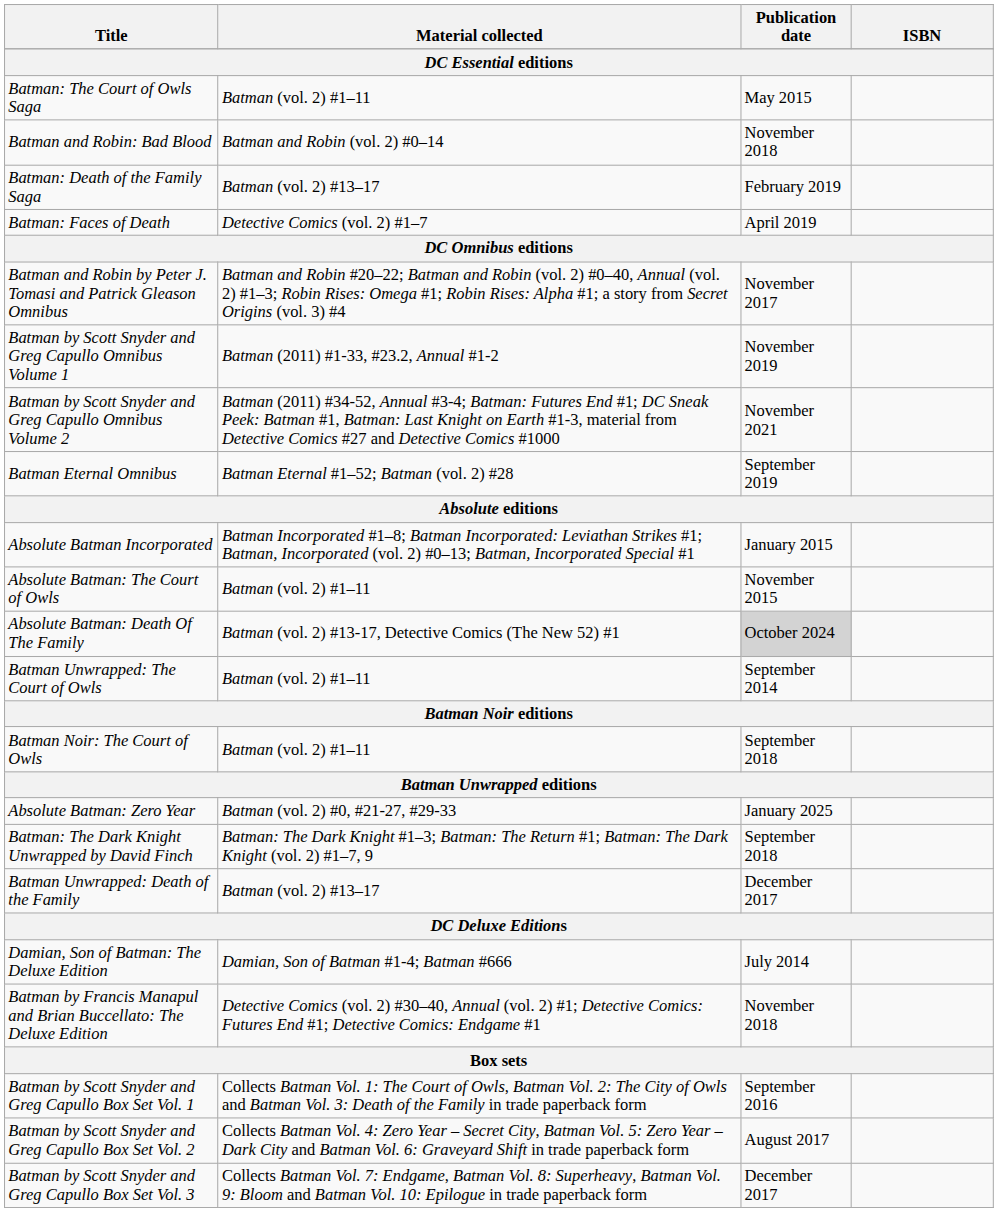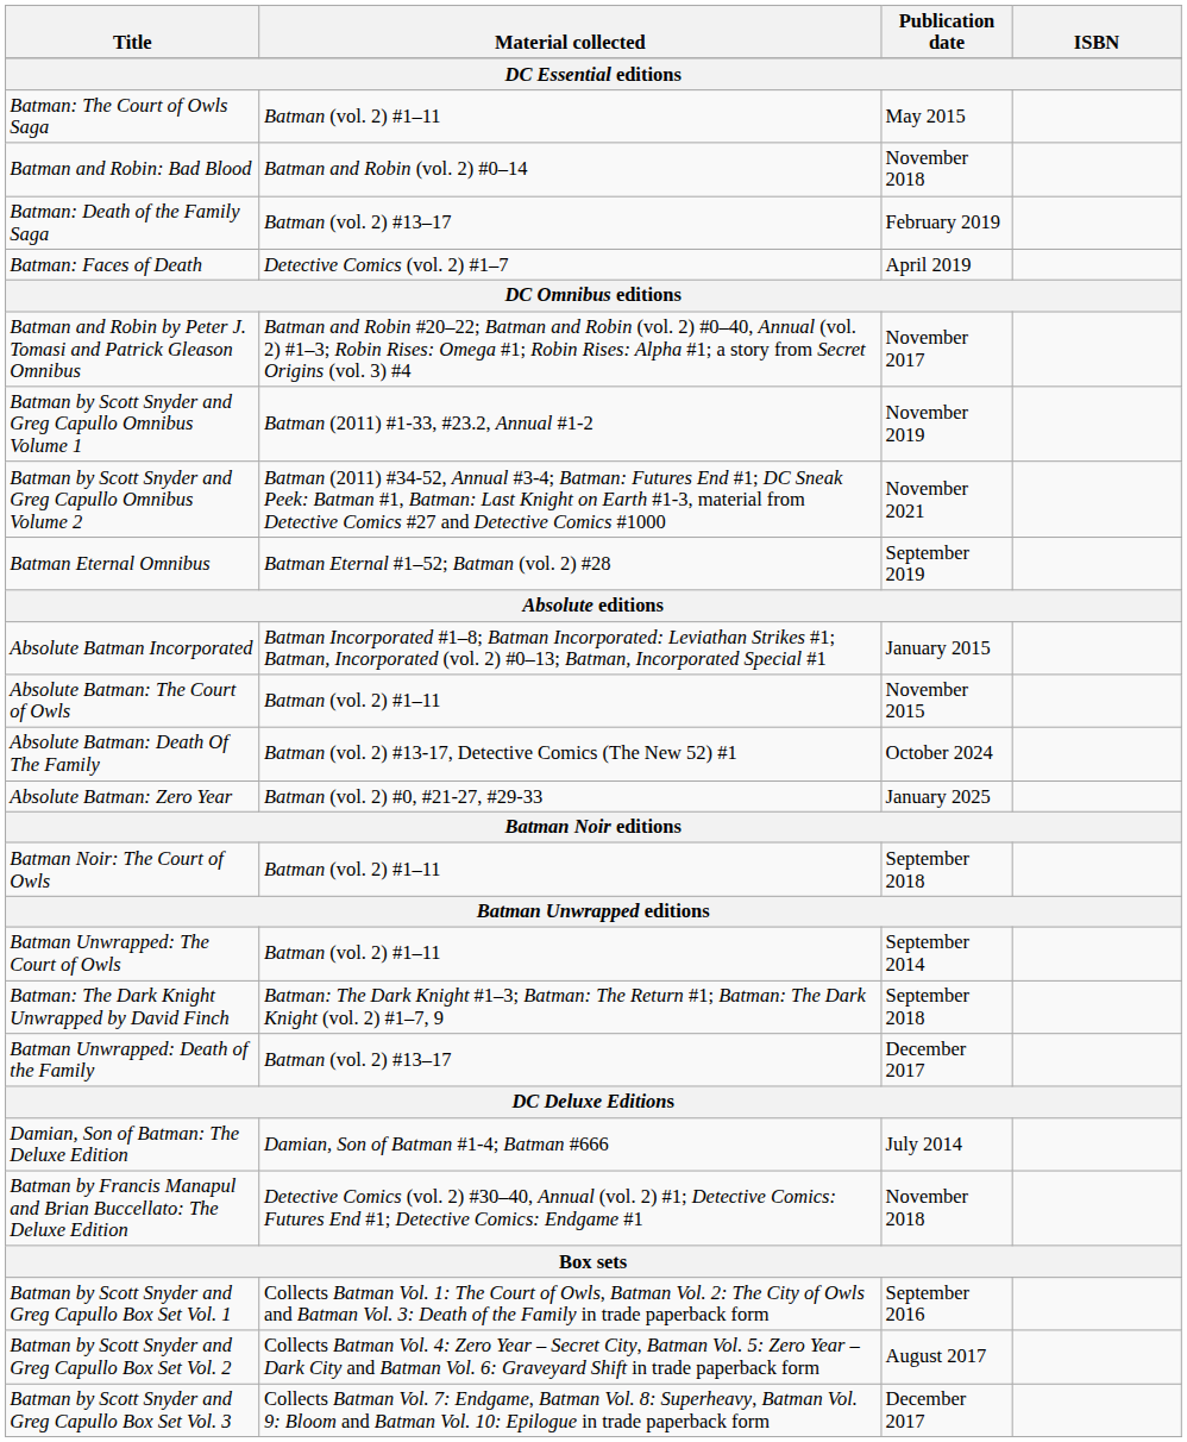 <table class="wikitable collapsible">
 <tr>
 <th style="vertical-align:bottom; width:200px;">Title</th>
 <th style="vertical-align:bottom; width:500px;" class="unsortable">Material collected</th>
 <th style="vertical-align:bottom; width:100px;">Publication date</th>
 <th style="vertical-align:bottom; width:130px;">ISBN</th>
 </tr>
 <tr style="vertical-align:top;">
 </tr>
 <tr>
 <th colspan="4"><em>DC Essential</em> editions</th>
 </tr>
 <tr>
 <td><em>Batman: The Court of Owls Saga</em></td>
 <td><em>Batman</em> (vol. 2) #1–11</td>
 <td>May 2015</td>
 <td></td>
 </tr>
 <tr>
 <td><em>Batman and Robin: Bad Blood</em></td>
 <td><em>Batman and Robin</em> (vol. 2) #0–14</td>
 <td>November 2018</td>
 <td></td>
 </tr>
 <tr>
 <td><em>Batman: Death of the Family Saga</em></td>
 <td><em>Batman</em> (vol. 2) #13–17</td>
 <td>February 2019</td>
 <td></td>
 </tr>
 <tr>
 <td><em>Batman: Faces of Death</em></td>
 <td><em>Detective Comics</em> (vol. 2) #1–7</td>
 <td>April 2019</td>
 <td></td>
 </tr>
 <tr>
 <th colspan="4"><em>DC Omnibus</em> editions</th>
 </tr>
 <tr>
 <td><em>Batman and Robin by Peter J. Tomasi and Patrick Gleason Omnibus</em></td>
 <td><em>Batman and Robin</em> #20–22; <em>Batman and Robin</em> (vol. 2) #0–40, <em>Annual</em> (vol. 2) #1–3; <em>Robin Rises: Omega</em> #1; <em>Robin Rises: Alpha</em> #1; a story from <em>Secret Origins</em> (vol. 3) #4</td>
 <td>November 2017</td>
 <td></td>
 </tr>
 <tr>
 <td><em>Batman by Scott Snyder and Greg Capullo Omnibus Volume 1</em></td>
 <td><em>Batman</em> (2011) #1-33, #23.2, <em>Annual</em> #1-2</td>
 <td>November 2019</td>
 <td></td>
 </tr>
 <tr>
 <td><em>Batman by Scott Snyder and Greg Capullo Omnibus Volume 2</em></td>
 <td><em>Batman</em> (2011) #34-52, <em>Annual</em> #3-4; <em>Batman: Futures End</em> #1; <em>DC Sneak Peek: Batman</em> #1, <em>Batman: Last Knight on Earth</em> #1-3, material from <em>Detective Comics</em> #27 and <em>Detective Comics</em> #1000</td>
 <td>November 2021</td>
 <td></td>
 </tr>
 <tr>
 <td><em>Batman Eternal Omnibus</em></td>
 <td><em>Batman Eternal</em> #1–52; <em>Batman </em> (vol. 2) #28</td>
 <td>September 2019</td>
 <td></td>
 </tr>
 <tr>
 <th colspan="4"><em>Absolute</em> editions</th>
 </tr>
 <tr>
 <td><em>Absolute Batman Incorporated</em></td>
 <td><em>Batman Incorporated</em> #1–8; <em>Batman Incorporated: Leviathan Strikes</em> #1; <em>Batman, Incorporated</em> (vol. 2) #0–13; <em>Batman, Incorporated Special</em> #1</td>
 <td>January 2015</td>
 <td></td>
 </tr>
 <tr>
 <td><em>Absolute Batman: The Court of Owls</em></td>
 <td><em>Batman</em> (vol. 2) #1–11</td>
 <td>November 2015</td>
 <td></td>
 </tr>
 <tr>
 <td><em>Absolute Batman: Death Of The Family</em></td>
 <td><em>Batman</em> (vol. 2) #13-17, Detective Comics (The New 52) #1</td>
-<td style="background: lightgrey;">October 2024</td>
+<td>October 2024</td>
 <td></td>
 </tr>
 <tr>
-<td><em>Batman Unwrapped: The Court of Owls</em></td>
-<td><em>Batman</em> (vol. 2) #1–11</td>
-<td>September 2014</td>
+<td><em>Absolute Batman: Zero Year</em></td>
+<td><em>Batman</em> (vol. 2) #0, #21-27, #29-33</td>
+<td>January 2025</td>
 <td></td>
 </tr>
 <tr>
 <th colspan="4"><em>Batman Noir</em> editions</th>
 </tr>
 <tr>
 <td><em>Batman Noir: The Court of Owls</em></td>
 <td><em>Batman</em> (vol. 2) #1–11</td>
 <td>September 2018</td>
 <td></td>
 </tr>
 <tr>
 <th colspan="4"><em>Batman Unwrapped</em> editions</th>
 </tr>
 <tr>
-<td><em>Absolute Batman: Zero Year</em></td>
-<td><em>Batman</em> (vol. 2) #0, #21-27, #29-33</td>
-<td>January 2025</td>
+<td><em>Batman Unwrapped: The Court of Owls</em></td>
+<td><em>Batman</em> (vol. 2) #1–11</td>
+<td>September 2014</td>
 <td></td>
 </tr>
 <tr>
 <td><em>Batman: The Dark Knight Unwrapped by David Finch</em></td>
 <td><em>Batman: The Dark Knight</em> #1–3; <em>Batman: The Return</em> #1; <em>Batman: The Dark Knight</em> (vol. 2) #1–7, 9</td>
 <td>September 2018</td>
 <td></td>
 </tr>
 <tr>
 <td><em>Batman Unwrapped: Death of the Family</em></td>
 <td><em>Batman</em> (vol. 2) #13–17</td>
 <td>December 2017</td>
 <td></td>
 </tr>
 <tr>
 <th colspan="4"><em>DC Deluxe Edition</em>s</th>
 </tr>
 <tr>
 <td><em>Damian, Son of Batman: The Deluxe Edition</em></td>
 <td><em>Damian, Son of Batman</em> #1-4; <em>Batman</em> #666</td>
 <td>July 2014</td>
 <td></td>
 </tr>
 <tr>
 <td><em>Batman by Francis Manapul and Brian Buccellato: The Deluxe Edition</em></td>
 <td><em>Detective Comics</em> (vol. 2) #30–40, <em>Annual</em> (vol. 2) #1; <em>Detective Comics: Futures End</em> #1; <em>Detective Comics: Endgame</em> #1</td>
 <td>November 2018</td>
 <td></td>
 </tr>
 <tr>
 <th colspan="4">Box sets</th>
 </tr>
 <tr>
 <td><em>Batman by Scott Snyder and Greg Capullo Box Set Vol. 1</em></td>
 <td>Collects <em>Batman Vol. 1: The Court of Owls</em>, <em>Batman Vol. 2: The City of Owls</em> and <em>Batman Vol. 3: Death of the Family</em> in trade paperback form</td>
 <td>September 2016</td>
 <td></td>
 </tr>
 <tr>
 <td><em>Batman by Scott Snyder and Greg Capullo Box Set Vol. 2</em></td>
 <td>Collects <em>Batman Vol. 4: Zero Year – Secret City</em>, <em>Batman Vol. 5: Zero Year – Dark City</em> and <em>Batman Vol. 6: Graveyard Shift</em> in trade paperback form</td>
 <td>August 2017</td>
 <td></td>
 </tr>
 <tr>
 <td><em>Batman by Scott Snyder and Greg Capullo Box Set Vol. 3</em></td>
 <td>Collects <em>Batman Vol. 7: Endgame</em>, <em>Batman Vol. 8: Superheavy</em>, <em>Batman Vol. 9: Bloom</em> and <em>Batman Vol. 10: Epilogue</em> in trade paperback form</td>
 <td>December 2017</td>
 <td></td>
 </tr>
 <tr>
 </tr>
 </table>
